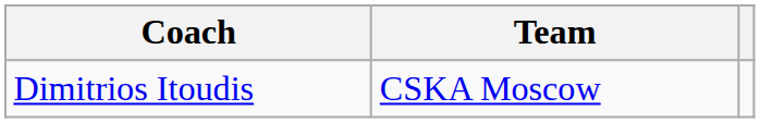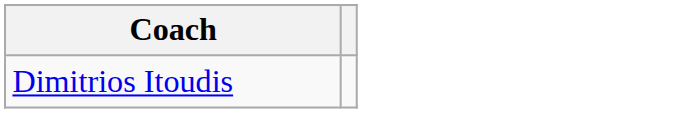 <table class="wikitable">
 <tr>
 <th width=160>Coach</th>
-<th width=160>Team</th>
 <th></th>
 </tr>
 <tr>
 <td> <a href='#'>Dimitrios Itoudis</a></td>
-<td>  <a href='#'>CSKA Moscow</a></td>
 <td></td>
 </tr>
 </table>
